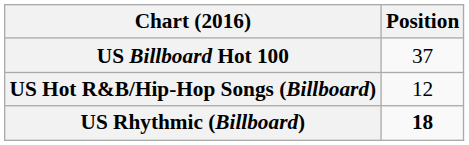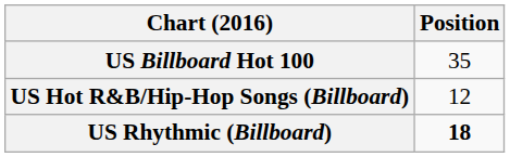 <table class="wikitable plainrowheaders" style="text-align:center">
 <tr>
 <th>Chart (2016)</th>
 <th>Position</th>
 </tr>
 <tr>
 <th scope="row">US <em>Billboard</em> Hot 100</th>
-<td>37</td>
+<td>35</td>
 </tr>
 <tr>
 <th scope="row">US Hot R&B/Hip-Hop Songs (<em>Billboard</em>)</th>
 <td>12</td>
 </tr>
 <tr>
 <th scope="row">US Rhythmic (<em>Billboard</em>)</th>
 <td><strong>18</strong></td>
 </tr>
 </table>
